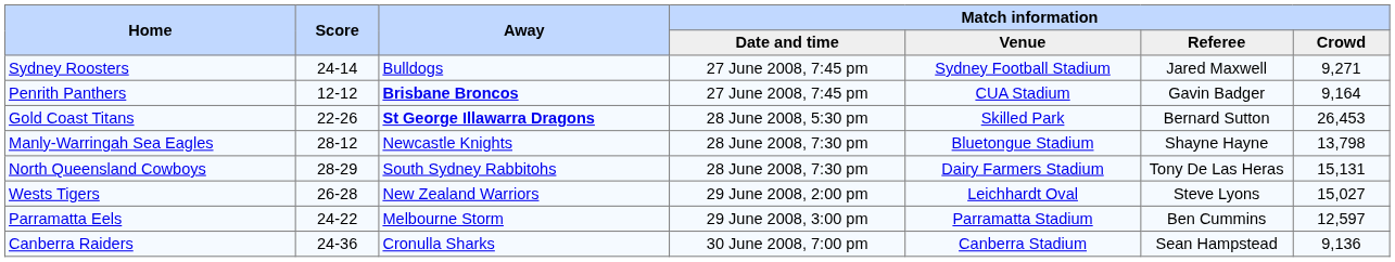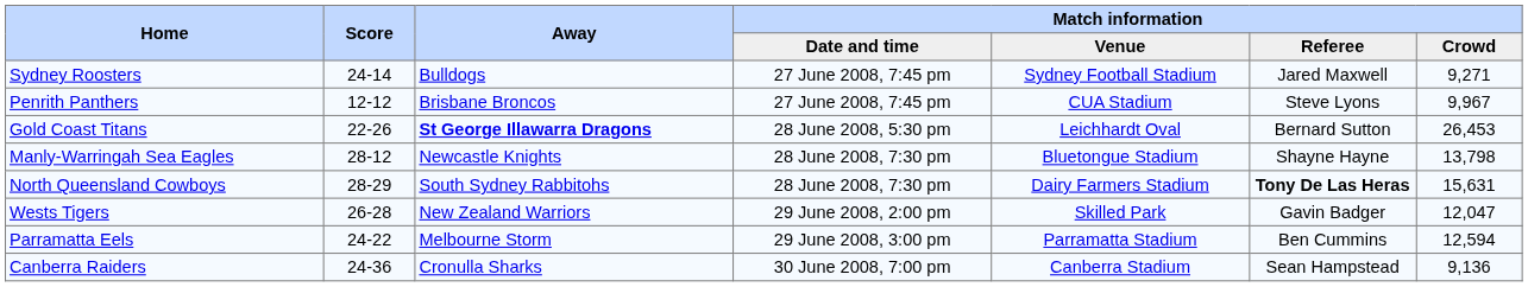 <table border=1 style="border-collapse:collapse; font-size:90%;" cellpadding=3 cellspacing=0 width=100%>
 <tr bgcolor=#C1D8FF>
 <th rowspan=2 width=21%>Home</th>
 <th rowspan=2 width=6%>Score</th>
 <th rowspan=2 width=21%>Away</th>
 <th colspan=6>Match information</th>
 </tr>
 <tr bgcolor=#EFEFEF>
 <th width=17%>Date and time</th>
 <th width=17%>Venue</th>
 <th width=11%>Referee</th>
 <th width=7%>Crowd</th>
 </tr>
 <tr align=center bgcolor=#F5FAFF>
 <td align=left> <a href='#'>Sydney Roosters</a></td>
 <td>24-14</td>
 <td align=left> <a href='#'>Bulldogs</a></td>
 <td>27 June 2008, 7:45 pm</td>
 <td><a href='#'>Sydney Football Stadium</a></td>
 <td>Jared Maxwell</td>
 <td>9,271</td>
 </tr>
 <tr align=center bgcolor=#F5FAFF>
 <td align=left> <a href='#'>Penrith Panthers</a></td>
 <td>12-12</td>
-<td align=left><strong> <a href='#'>Brisbane Broncos</a></strong></td>
+<td align=left> <a href='#'>Brisbane Broncos</a></td>
 <td>27 June 2008, 7:45 pm</td>
 <td><a href='#'>CUA Stadium</a></td>
-<td>Gavin Badger</td>
-<td>9,164</td>
+<td>Steve Lyons</td>
+<td>9,967</td>
 </tr>
 <tr align=center bgcolor=#F5FAFF>
 <td align=left> <a href='#'>Gold Coast Titans</a></td>
 <td>22-26</td>
 <td align=left><strong> <a href='#'>St George Illawarra Dragons</a></strong></td>
 <td>28 June 2008, 5:30 pm</td>
-<td><a href='#'>Skilled Park</a></td>
+<td><a href='#'>Leichhardt Oval</a></td>
 <td>Bernard Sutton</td>
 <td>26,453</td>
 </tr>
 <tr align=center bgcolor=#F5FAFF>
 <td align=left> <a href='#'>Manly-Warringah Sea Eagles</a></td>
 <td>28-12</td>
 <td align=left> <a href='#'>Newcastle Knights</a></td>
 <td>28 June 2008, 7:30 pm</td>
 <td><a href='#'>Bluetongue Stadium</a></td>
 <td>Shayne Hayne</td>
 <td>13,798</td>
 </tr>
 <tr align=center bgcolor=#F5FAFF>
 <td align=left> <a href='#'>North Queensland Cowboys</a></td>
 <td>28-29</td>
 <td align=left> <a href='#'>South Sydney Rabbitohs</a></td>
 <td>28 June 2008, 7:30 pm</td>
 <td><a href='#'>Dairy Farmers Stadium</a></td>
-<td>Tony De Las Heras</td>
-<td>15,131</td>
+<td><strong>Tony De Las Heras</strong></td>
+<td>15,631</td>
 </tr>
 <tr align=center bgcolor=#F5FAFF>
 <td align=left> <a href='#'>Wests Tigers</a></td>
 <td>26-28</td>
 <td align=left> <a href='#'>New Zealand Warriors</a></td>
 <td>29 June 2008, 2:00 pm</td>
-<td><a href='#'>Leichhardt Oval</a></td>
-<td>Steve Lyons</td>
-<td>15,027</td>
+<td><a href='#'>Skilled Park</a></td>
+<td>Gavin Badger</td>
+<td>12,047</td>
 </tr>
 <tr align=center bgcolor=#F5FAFF>
 <td align=left> <a href='#'>Parramatta Eels</a></td>
 <td>24-22</td>
 <td align=left> <a href='#'>Melbourne Storm</a></td>
 <td>29 June 2008, 3:00 pm</td>
 <td><a href='#'>Parramatta Stadium</a></td>
 <td>Ben Cummins</td>
-<td>12,597</td>
+<td>12,594</td>
 </tr>
 <tr align=center bgcolor=#F5FAFF>
 <td align=left> <a href='#'>Canberra Raiders</a></td>
 <td>24-36</td>
 <td align=left> <a href='#'>Cronulla Sharks</a></td>
 <td>30 June 2008, 7:00 pm</td>
 <td><a href='#'>Canberra Stadium</a></td>
 <td>Sean Hampstead</td>
 <td>9,136</td>
 </tr>
 </table>
